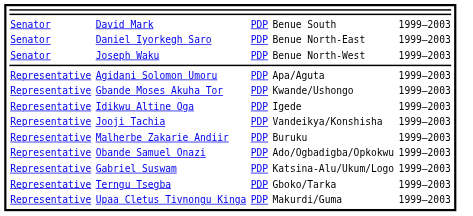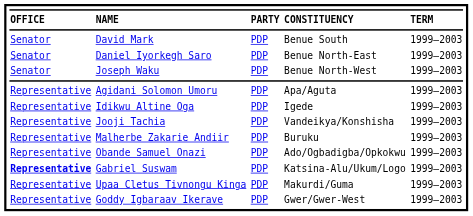 <table cellpadding=1 cellspacing=4 style="margin:3px; border:3px solid #000000;">
 <tr>
 <td bgcolor=#000000 colspan=5></td>
+</tr>
+<tr>
+<td><strong>OFFICE</strong></td>
+<td><strong>NAME</strong></td>
+<td><strong>PARTY</strong></td>
+<td><strong>CONSTITUENCY</strong></td>
+<td><strong>TERM</strong></td>
 </tr>
 <tr>
 <td bgcolor=#000000 colspan=5></td>
 </tr>
 <tr>
 <td><a href='#'>Senator</a></td>
 <td><a href='#'>David Mark</a></td>
 <td><a href='#'>PDP</a></td>
 <td>Benue South</td>
 <td>1999–2003</td>
 </tr>
 <tr>
 <td><a href='#'>Senator</a></td>
 <td><a href='#'>Daniel Iyorkegh Saro</a></td>
 <td><a href='#'>PDP</a></td>
 <td>Benue North-East</td>
 <td>1999–2003</td>
 </tr>
 <tr>
 <td><a href='#'>Senator</a></td>
 <td><a href='#'>Joseph Waku</a></td>
 <td><a href='#'>PDP</a></td>
 <td>Benue North-West</td>
 <td>1999–2003</td>
 </tr>
 <tr>
 <td bgcolor=#000000 colspan=5></td>
 </tr>
 <tr>
 <td><a href='#'>Representative</a></td>
 <td><a href='#'>Agidani Solomon Umoru</a></td>
 <td><a href='#'>PDP</a></td>
 <td>Apa/Aguta</td>
 <td>1999–2003</td>
 </tr>
 <tr>
 <td><a href='#'>Representative</a></td>
-<td><a href='#'>Gbande Moses Akuha Tor</a></td>
-<td><a href='#'>PDP</a></td>
-<td>Kwande/Ushongo</td>
-<td>1999–2003</td>
-</tr>
-<tr>
-<td><a href='#'>Representative</a></td>
 <td><a href='#'>Idikwu Altine Oga</a></td>
 <td><a href='#'>PDP</a></td>
 <td>Igede</td>
 <td>1999–2003</td>
 </tr>
 <tr>
 <td><a href='#'>Representative</a></td>
 <td><a href='#'>Jooji Tachia</a></td>
 <td><a href='#'>PDP</a></td>
 <td>Vandeikya/Konshisha</td>
 <td>1999–2003</td>
 </tr>
 <tr>
 <td><a href='#'>Representative</a></td>
 <td><a href='#'>Malherbe Zakarie Andiir</a></td>
 <td><a href='#'>PDP</a></td>
 <td>Buruku</td>
 <td>1999–2003</td>
 </tr>
 <tr>
 <td><a href='#'>Representative</a></td>
 <td><a href='#'>Obande Samuel Onazi</a></td>
 <td><a href='#'>PDP</a></td>
 <td>Ado/Ogbadigba/Opkokwu</td>
 <td>1999–2003</td>
 </tr>
 <tr>
-<td><a href='#'>Representative</a></td>
+<td><strong><a href='#'>Representative</a></strong></td>
 <td><a href='#'>Gabriel Suswam</a></td>
 <td><a href='#'>PDP</a></td>
 <td>Katsina-Alu/Ukum/Logo</td>
-<td>1999–2003</td>
-</tr>
-<tr>
-<td><a href='#'>Representative</a></td>
-<td><a href='#'>Terngu Tsegba</a></td>
-<td><a href='#'>PDP</a></td>
-<td>Gboko/Tarka</td>
 <td>1999–2003</td>
 </tr>
 <tr>
 <td><a href='#'>Representative</a></td>
 <td><a href='#'>Upaa Cletus Tivnongu Kinga</a></td>
 <td><a href='#'>PDP</a></td>
 <td>Makurdi/Guma</td>
 <td>1999–2003</td>
 </tr>
+<tr>
+<td><a href='#'>Representative</a></td>
+<td><a href='#'>Goddy Igbaraav Ikerave</a></td>
+<td><a href='#'>PDP</a></td>
+<td>Gwer/Gwer-West</td>
+<td>1999–2003</td>
+</tr>
 </table>
